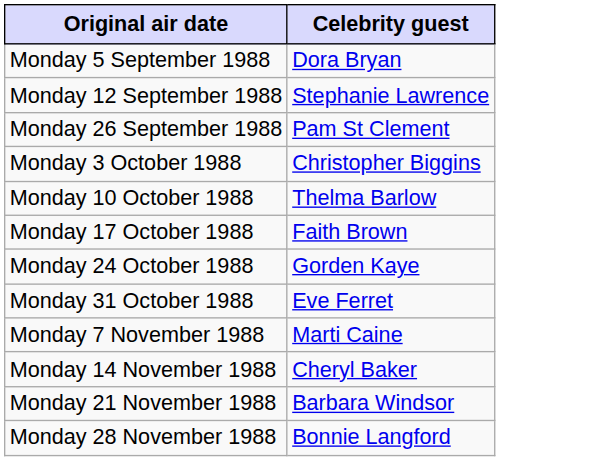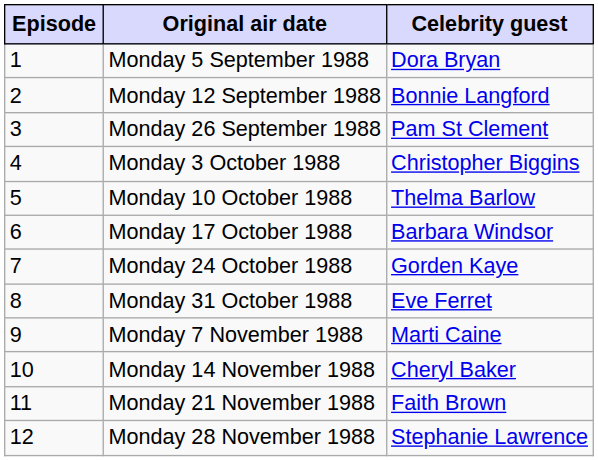 <table class="wikitable">
 <tr>
+<th style="border: 1px solid black; padding: 5px; background: #d9d9fdff;">Episode</th>
 <th style="border: 1px solid black; padding: 5px; background: #d9d9fdff;">Original air date</th>
 <th style="border: 1px solid black; padding: 5px; background: #d9d9fdff;">Celebrity guest</th>
 </tr>
 <tr>
+<td>1</td>
 <td>Monday 5 September 1988</td>
 <td><a href='#'>Dora Bryan</a></td>
 </tr>
 <tr>
+<td>2</td>
 <td>Monday 12 September 1988</td>
-<td><a href='#'>Stephanie Lawrence</a></td>
+<td><a href='#'>Bonnie Langford</a></td>
 </tr>
 <tr>
+<td>3</td>
 <td>Monday 26 September 1988</td>
 <td><a href='#'>Pam St Clement</a></td>
 </tr>
 <tr>
+<td>4</td>
 <td>Monday 3 October 1988</td>
 <td><a href='#'>Christopher Biggins</a></td>
 </tr>
 <tr>
+<td>5</td>
 <td>Monday 10 October 1988</td>
 <td><a href='#'>Thelma Barlow</a></td>
 </tr>
 <tr>
+<td>6</td>
 <td>Monday 17 October 1988</td>
-<td><a href='#'>Faith Brown</a></td>
+<td><a href='#'>Barbara Windsor</a></td>
 </tr>
 <tr>
+<td>7</td>
 <td>Monday 24 October 1988</td>
 <td><a href='#'>Gorden Kaye</a></td>
 </tr>
 <tr>
+<td>8</td>
 <td>Monday 31 October 1988</td>
 <td><a href='#'>Eve Ferret</a></td>
 </tr>
 <tr>
+<td>9</td>
 <td>Monday 7 November 1988</td>
 <td><a href='#'>Marti Caine</a></td>
 </tr>
 <tr>
+<td>10</td>
 <td>Monday 14 November 1988</td>
 <td><a href='#'>Cheryl Baker</a></td>
 </tr>
 <tr>
+<td>11</td>
 <td>Monday 21 November 1988</td>
-<td><a href='#'>Barbara Windsor</a></td>
+<td><a href='#'>Faith Brown</a></td>
 </tr>
 <tr>
+<td>12</td>
 <td>Monday 28 November 1988</td>
-<td><a href='#'>Bonnie Langford</a></td>
+<td><a href='#'>Stephanie Lawrence</a></td>
 </tr>
 </table>
